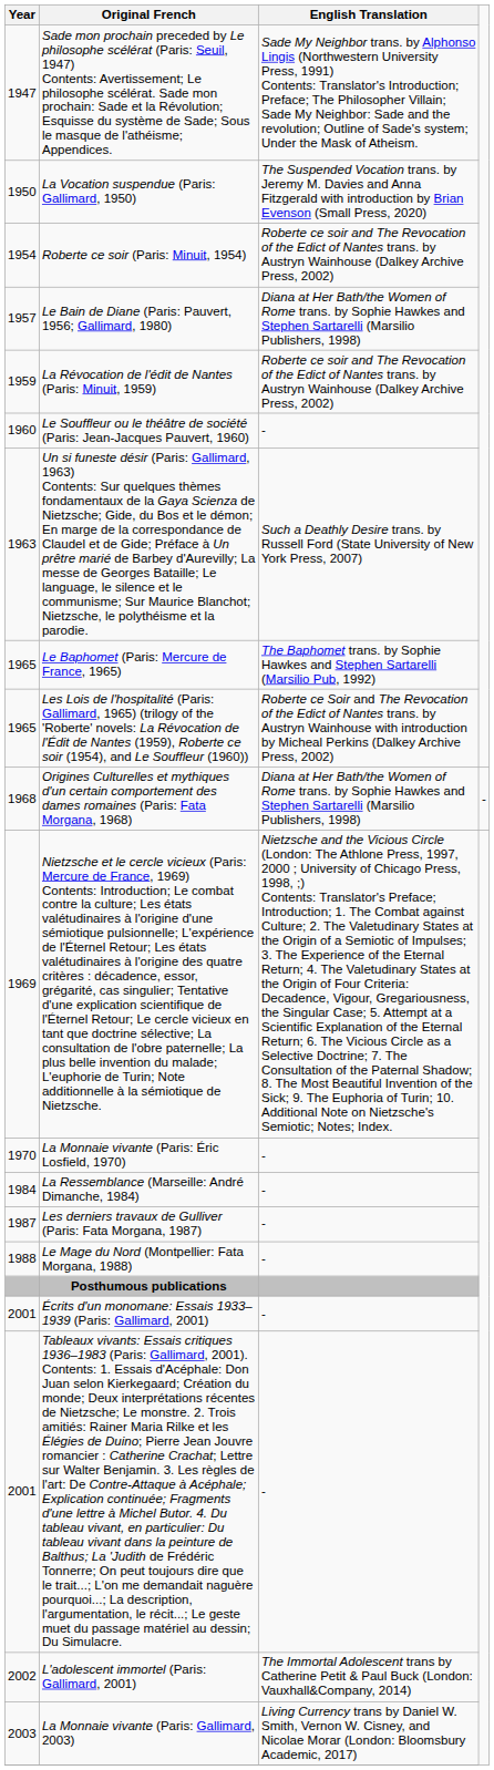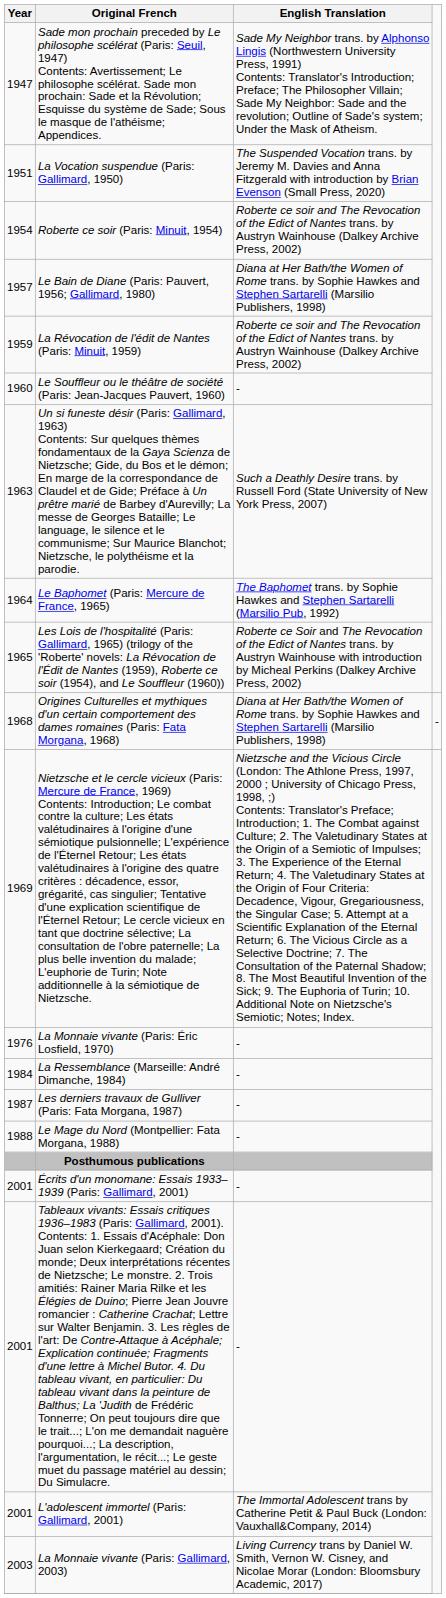 <table class="wikitable">
 <tr>
 <th>Year</th>
 <th>Original French</th>
 <th>English Translation</th>
 </tr>
 <tr>
 <td>1947</td>
 <td><em>Sade mon prochain</em> preceded by <em>Le philosophe scélérat</em> (Paris: <a href='#'>Seuil</a>, 1947)<br>Contents: Avertissement; Le philosophe scélérat. Sade mon prochain: Sade et la Révolution; Esquisse du système de Sade; Sous le masque de l'athéisme; Appendices.</td>
 <td><em>Sade My Neighbor</em> trans. by <a href='#'>Alphonso Lingis</a> (Northwestern University Press, 1991)<br>Contents: Translator's Introduction; Preface; The Philosopher Villain; Sade My Neighbor: Sade and the revolution; Outline of Sade's system; Under the Mask of Atheism.</td>
 </tr>
 <tr>
-<td>1950</td>
+<td>1951</td>
 <td><em>La Vocation suspendue</em> (Paris: <a href='#'>Gallimard</a>, 1950)</td>
 <td><em>The Suspended Vocation</em> trans. by Jeremy M. Davies and Anna Fitzgerald with introduction by <a href='#'>Brian Evenson</a> (Small Press, 2020)</td>
 </tr>
 <tr>
 <td>1954</td>
 <td><em>Roberte ce soir</em> (Paris: <a href='#'>Minuit</a>, 1954)</td>
 <td><em>Roberte ce soir and The Revocation of the Edict of Nantes</em> trans. by Austryn Wainhouse (Dalkey Archive Press, 2002)</td>
 </tr>
 <tr>
 <td>1957</td>
 <td><em>Le Bain de Diane</em> (Paris: Pauvert, 1956; <a href='#'>Gallimard</a>, 1980)</td>
 <td><em>Diana at Her Bath/the Women of Rome</em> trans. by Sophie Hawkes and <a href='#'>Stephen Sartarelli</a> (Marsilio Publishers, 1998) </td>
 </tr>
 <tr>
 <td>1959</td>
 <td><em>La Révocation de l'édit de Nantes</em> (Paris: <a href='#'>Minuit</a>, 1959)</td>
 <td><em>Roberte ce soir and The Revocation of the Edict of Nantes</em> trans. by Austryn Wainhouse (Dalkey Archive Press, 2002)</td>
 </tr>
 <tr>
 <td>1960</td>
 <td><em>Le Souffleur ou le théâtre de société</em> (Paris: Jean-Jacques Pauvert, 1960)</td>
 <td>-</td>
 </tr>
 <tr>
 <td>1963</td>
 <td><em>Un si funeste désir</em> (Paris: <a href='#'>Gallimard</a>, 1963)<br>Contents: Sur quelques thèmes fondamentaux de la <em>Gaya Scienza</em> de Nietzsche; Gide, du Bos et le démon; En marge de la correspondance de Claudel et de Gide; Préface à <em>Un prêtre marié</em> de Barbey d'Aurevilly; La messe de Georges Bataille; Le language, le silence et le communisme; Sur Maurice Blanchot; Nietzsche, le polythéisme et la parodie.</td>
 <td><em>Such a Deathly Desire</em> trans. by Russell Ford (State University of New York Press, 2007)</td>
 </tr>
 <tr>
-<td>1965</td>
+<td>1964</td>
 <td><em><a href='#'>Le Baphomet</a></em> (Paris: <a href='#'>Mercure de France</a>, 1965)</td>
 <td><em><a href='#'>The Baphomet</a></em> trans. by Sophie Hawkes and <a href='#'>Stephen Sartarelli</a> (<a href='#'>Marsilio Pub</a>, 1992) </td>
 </tr>
 <tr>
 <td>1965</td>
 <td><em>Les Lois de l'hospitalité</em> (Paris: <a href='#'>Gallimard</a>, 1965) (trilogy of the 'Roberte' novels: <em>La Révocation de l'Édit de Nantes</em> (1959), <em>Roberte ce soir</em> (1954), and <em>Le Souffleur</em> (1960))</td>
 <td><em>Roberte ce Soir</em> and <em>The Revocation of the Edict of Nantes</em> trans. by Austryn Wainhouse with introduction by Micheal Perkins (Dalkey Archive Press, 2002)</td>
 </tr>
 <tr>
 <td>1968</td>
 <td><em>Origines Culturelles et mythiques d'un certain comportement des dames romaines</em> (Paris: <a href='#'>Fata Morgana</a>, 1968)</td>
 <td><em>Diana at Her Bath/the Women of Rome</em> trans. by Sophie Hawkes and <a href='#'>Stephen Sartarelli</a> (Marsilio Publishers, 1998) </td>
 <td>-</td>
 </tr>
 <tr>
 <td>1969</td>
 <td><em>Nietzsche et le cercle vicieux</em> (Paris: <a href='#'>Mercure de France</a>, 1969)<br>Contents: Introduction; Le combat contre la culture; Les états valétudinaires à l'origine d'une sémiotique pulsionnelle; L'expérience de l'Éternel Retour; Les états valétudinaires à l'origine des quatre critères : décadence, essor, grégarité, cas singulier; Tentative d'une explication scientifique de l'Éternel Retour; Le cercle vicieux en tant que doctrine sélective; La consultation de l'obre paternelle; La plus belle invention du malade; L'euphorie de Turin; Note additionnelle à la sémiotique de Nietzsche.</td>
 <td><em>Nietzsche and the Vicious Circle</em> (London: The Athlone Press, 1997, 2000 ; University of Chicago Press, 1998, ;)<br>Contents: Translator's Preface; Introduction; 1. The Combat against Culture; 2. The Valetudinary States at the Origin of a Semiotic of Impulses; 3. The Experience of the Eternal Return; 4. The Valetudinary States at the Origin of Four Criteria: Decadence, Vigour, Gregariousness, the Singular Case; 5. Attempt at a Scientific Explanation of the Eternal Return; 6. The Vicious Circle as a Selective Doctrine; 7. The Consultation of the Paternal Shadow; 8. The Most Beautiful Invention of the Sick; 9. The Euphoria of Turin; 10. Additional Note on Nietzsche's Semiotic; Notes; Index.</td>
 </tr>
 <tr>
-<td>1970</td>
+<td>1976</td>
 <td><em>La Monnaie vivante</em> (Paris: Éric Losfield, 1970)</td>
 <td>-</td>
 </tr>
 <tr>
 <td>1984</td>
 <td><em>La Ressemblance</em> (Marseille: André Dimanche, 1984)</td>
 <td>-</td>
 </tr>
 <tr>
 <td>1987</td>
 <td><em>Les derniers travaux de Gulliver</em> (Paris: Fata Morgana, 1987)</td>
 <td>-</td>
 </tr>
 <tr>
 <td>1988</td>
 <td><em>Le Mage du Nord</em> (Montpellier: Fata Morgana, 1988)</td>
 <td>-</td>
 </tr>
 <tr>
 <th style="background:silver"></th>
 <th style="background:silver">Posthumous publications</th>
 <th style="background:silver"></th>
 </tr>
 <tr>
 <td>2001</td>
 <td><em>Écrits d'un monomane: Essais 1933–1939</em> (Paris: <a href='#'>Gallimard</a>, 2001)</td>
 <td>-</td>
 </tr>
 <tr>
 <td>2001</td>
 <td><em>Tableaux vivants: Essais critiques 1936–1983</em> (Paris: <a href='#'>Gallimard</a>, 2001).<br>Contents: 1. Essais d'Acéphale: Don Juan selon Kierkegaard; Création du monde; Deux interprétations récentes de Nietzsche; Le monstre. 2. Trois amitiés: Rainer Maria Rilke et les <em>Élégies de Duino</em>; Pierre Jean Jouvre romancier : <em>Catherine Crachat</em>; Lettre sur Walter Benjamin. 3. Les règles de l'art: De <em>Contre-Attaque à Acéphale; Explication continuée; Fragments d'une lettre à Michel Butor. 4. Du tableau vivant, en particulier: Du tableau vivant dans la peinture de Balthus; La 'Judith</em> de Frédéric Tonnerre; On peut toujours dire que le trait...; L'on me demandait naguère pourquoi...; La description, l'argumentation, le récit...; Le geste muet du passage matériel au dessin; Du Simulacre.</td>
 <td>-</td>
 </tr>
 <tr>
-<td>2002</td>
+<td>2001</td>
 <td><em>L'adolescent immortel</em> (Paris: <a href='#'>Gallimard</a>, 2001)</td>
 <td><em>The Immortal Adolescent</em> trans by Catherine Petit & Paul Buck (London: Vauxhall&Company, 2014)</td>
 </tr>
 <tr>
 <td>2003</td>
 <td><em>La Monnaie vivante</em> (Paris: <a href='#'>Gallimard</a>, 2003)</td>
 <td><em>Living Currency</em> trans by Daniel W. Smith, Vernon W. Cisney, and Nicolae Morar (London: Bloomsbury Academic, 2017)</td>
 </tr>
 <tr>
 </tr>
 </table>
